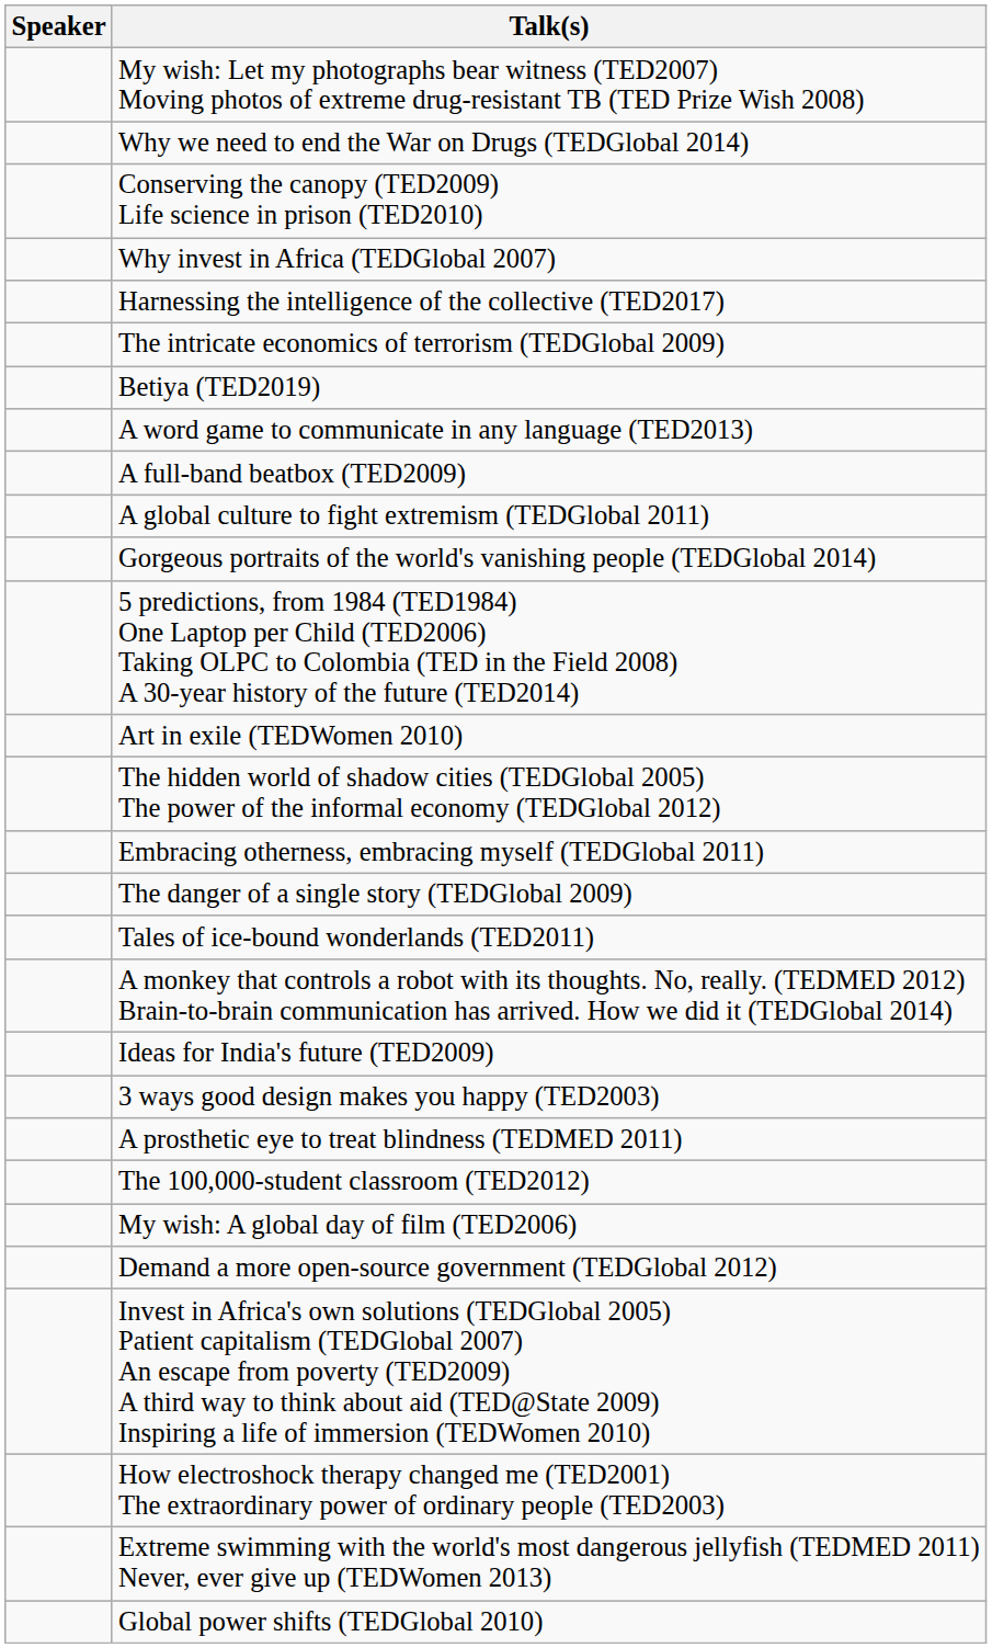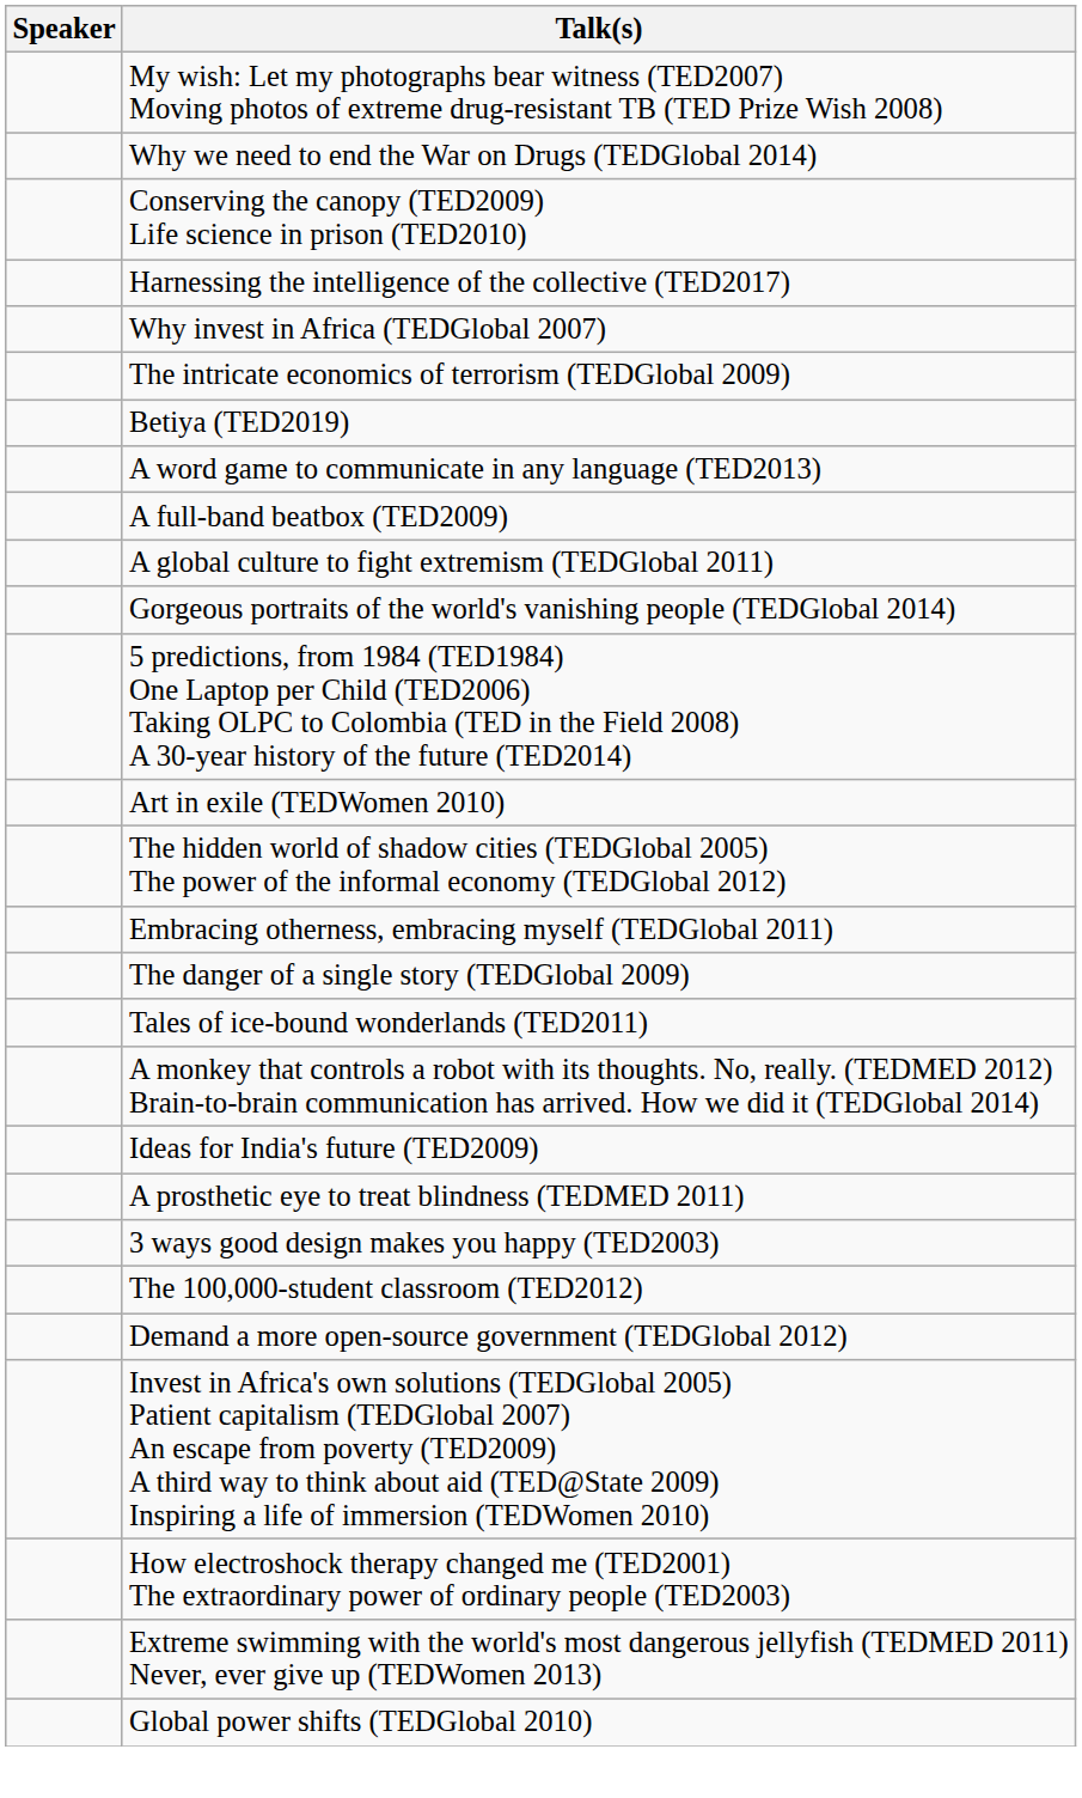 <table class='wikitable sortable'>
 <tr>
 <th>Speaker</th>
 <th>Talk(s)</th>
 </tr>
 <tr>
 <td></td>
 <td>My wish: Let my photographs bear witness (TED2007) <br> Moving photos of extreme drug-resistant TB (TED Prize Wish 2008)</td>
 </tr>
 <tr>
 <td></td>
 <td>Why we need to end the War on Drugs (TEDGlobal 2014)</td>
 </tr>
 <tr>
 <td></td>
 <td>Conserving the canopy (TED2009)<br> Life science in prison (TED2010)</td>
 </tr>
 <tr>
 <td></td>
-<td>Why invest in Africa (TEDGlobal 2007)</td>
+<td>Harnessing the intelligence of the collective (TED2017)</td>
 </tr>
 <tr>
 <td></td>
-<td>Harnessing the intelligence of the collective (TED2017)</td>
+<td>Why invest in Africa (TEDGlobal 2007)</td>
 </tr>
 <tr>
 <td></td>
 <td>The intricate economics of terrorism (TEDGlobal 2009)</td>
 </tr>
 <tr>
 <td></td>
 <td>Betiya (TED2019)</td>
 </tr>
 <tr>
 <td></td>
 <td>A word game to communicate in any language (TED2013)</td>
 </tr>
 <tr>
 <td></td>
 <td>A full-band beatbox (TED2009)</td>
 </tr>
 <tr>
 <td></td>
 <td>A global culture to fight extremism (TEDGlobal 2011)</td>
 </tr>
 <tr>
 <td></td>
 <td>Gorgeous portraits of the world's vanishing people (TEDGlobal 2014)</td>
 </tr>
 <tr>
 <td></td>
 <td>5 predictions, from 1984 (TED1984)<br> One Laptop per Child (TED2006)<br> Taking OLPC to Colombia (TED in the Field 2008)<br> A 30-year history of the future (TED2014)</td>
 </tr>
 <tr>
 <td></td>
 <td>Art in exile (TEDWomen 2010)</td>
 </tr>
 <tr>
 <td></td>
 <td>The hidden world of shadow cities (TEDGlobal 2005)<br> The power of the informal economy (TEDGlobal 2012)</td>
 </tr>
 <tr>
 <td></td>
 <td>Embracing otherness, embracing myself (TEDGlobal 2011)</td>
 </tr>
 <tr>
 <td></td>
 <td>The danger of a single story (TEDGlobal 2009)</td>
 </tr>
 <tr>
 <td></td>
 <td>Tales of ice-bound wonderlands (TED2011)</td>
 </tr>
 <tr>
 <td></td>
 <td>A monkey that controls a robot with its thoughts. No, really. (TEDMED 2012)<br> Brain-to-brain communication has arrived. How we did it (TEDGlobal 2014)</td>
 </tr>
 <tr>
 <td></td>
 <td>Ideas for India's future (TED2009)</td>
 </tr>
 <tr>
 <td></td>
+<td>A prosthetic eye to treat blindness (TEDMED 2011)</td>
+</tr>
+<tr>
+<td></td>
 <td>3 ways good design makes you happy (TED2003)</td>
 </tr>
 <tr>
 <td></td>
-<td>A prosthetic eye to treat blindness (TEDMED 2011)</td>
-</tr>
-<tr>
-<td></td>
 <td>The 100,000-student classroom (TED2012)</td>
-</tr>
-<tr>
-<td></td>
-<td>My wish: A global day of film (TED2006) </td>
 </tr>
 <tr>
 <td></td>
 <td>Demand a more open-source government (TEDGlobal 2012)</td>
 </tr>
 <tr>
 <td></td>
 <td>Invest in Africa's own solutions (TEDGlobal 2005)<br> Patient capitalism (TEDGlobal 2007)<br> An escape from poverty (TED2009)<br> A third way to think about aid (TED@State 2009)<br> Inspiring a life of immersion (TEDWomen 2010)</td>
 </tr>
 <tr>
 <td></td>
 <td>How electroshock therapy changed me (TED2001)<br> The extraordinary power of ordinary people (TED2003)</td>
 </tr>
 <tr>
 <td></td>
 <td>Extreme swimming with the world's most dangerous jellyfish (TEDMED 2011)<br> Never, ever give up (TEDWomen 2013)</td>
 </tr>
 <tr>
 <td></td>
 <td>Global power shifts (TEDGlobal 2010)</td>
 </tr>
 </table>
